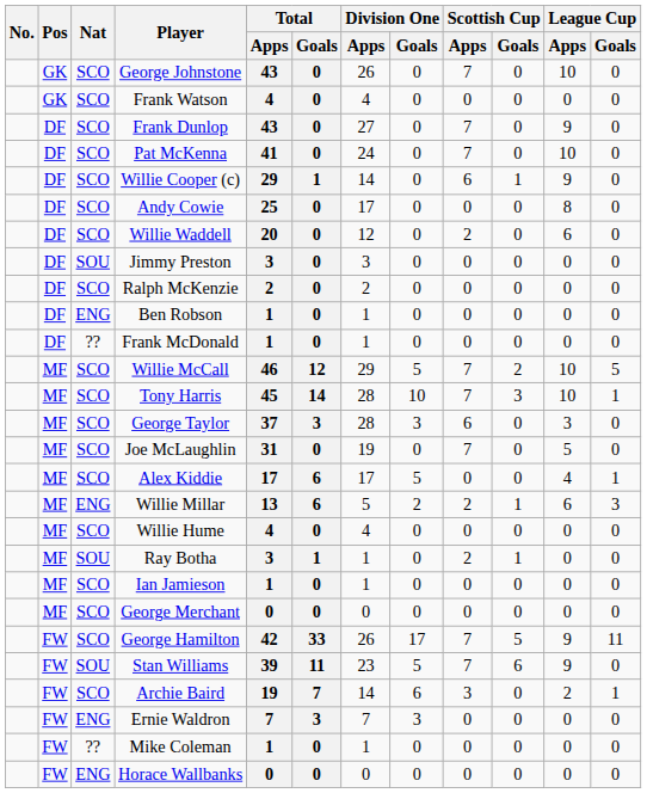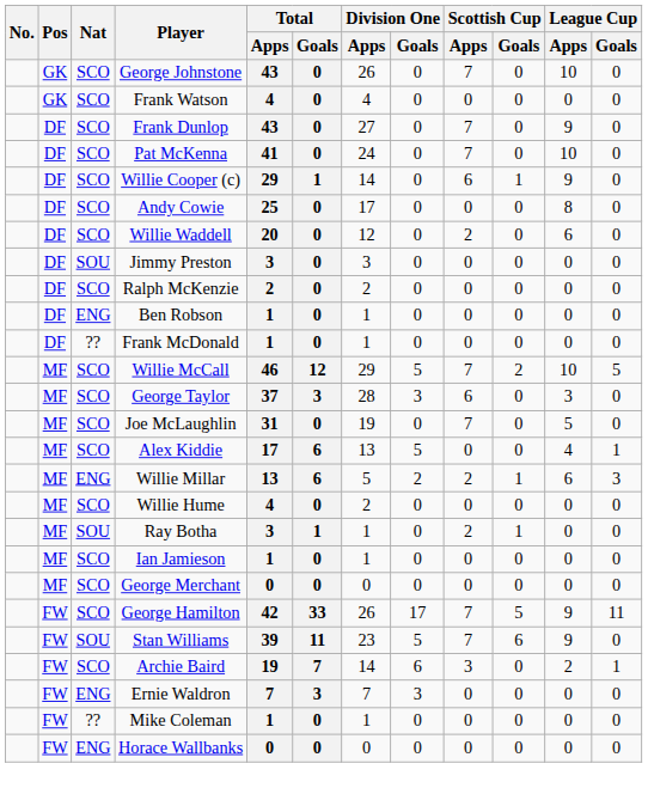 <table class="wikitable sortable" style="text-align: center;">
 <tr>
 <th rowspan="2"><abbr>No.</abbr></th>
 <th rowspan="2"><abbr>Pos</abbr></th>
 <th rowspan="2"><abbr>Nat</abbr></th>
 <th rowspan="2">Player</th>
 <th colspan="2">Total</th>
 <th colspan="2">Division One</th>
 <th colspan="2">Scottish Cup</th>
 <th colspan="2">League Cup</th>
 </tr>
 <tr>
 <th>Apps</th>
 <th>Goals</th>
 <th>Apps</th>
 <th>Goals</th>
 <th>Apps</th>
 <th>Goals</th>
 <th>Apps</th>
 <th>Goals</th>
 </tr>
 <tr>
 <td></td>
 <td><a href='#'>GK</a></td>
 <td> <a href='#'>SCO</a></td>
 <td><a href='#'>George Johnstone</a></td>
 <th>43</th>
 <th>0</th>
 <td>26</td>
 <td>0</td>
 <td>7</td>
 <td>0</td>
 <td>10</td>
 <td>0</td>
 </tr>
 <tr>
 <td></td>
 <td><a href='#'>GK</a></td>
 <td> <a href='#'>SCO</a></td>
 <td>Frank Watson</td>
 <th>4</th>
 <th>0</th>
 <td>4</td>
 <td>0</td>
 <td>0</td>
 <td>0</td>
 <td>0</td>
 <td>0</td>
 </tr>
 <tr>
 <td></td>
 <td><a href='#'>DF</a></td>
 <td> <a href='#'>SCO</a></td>
 <td><a href='#'>Frank Dunlop</a></td>
 <th>43</th>
 <th>0</th>
 <td>27</td>
 <td>0</td>
 <td>7</td>
 <td>0</td>
 <td>9</td>
 <td>0</td>
 </tr>
 <tr>
 <td></td>
 <td><a href='#'>DF</a></td>
 <td> <a href='#'>SCO</a></td>
 <td><a href='#'>Pat McKenna</a></td>
 <th>41</th>
 <th>0</th>
 <td>24</td>
 <td>0</td>
 <td>7</td>
 <td>0</td>
 <td>10</td>
 <td>0</td>
 </tr>
 <tr>
 <td></td>
 <td><a href='#'>DF</a></td>
 <td> <a href='#'>SCO</a></td>
 <td><a href='#'>Willie Cooper</a> (c)</td>
 <th>29</th>
 <th>1</th>
 <td>14</td>
 <td>0</td>
 <td>6</td>
 <td>1</td>
 <td>9</td>
 <td>0</td>
 </tr>
 <tr>
 <td></td>
 <td><a href='#'>DF</a></td>
 <td> <a href='#'>SCO</a></td>
 <td><a href='#'>Andy Cowie</a></td>
 <th>25</th>
 <th>0</th>
 <td>17</td>
 <td>0</td>
 <td>0</td>
 <td>0</td>
 <td>8</td>
 <td>0</td>
 </tr>
 <tr>
 <td></td>
 <td><a href='#'>DF</a></td>
 <td> <a href='#'>SCO</a></td>
 <td><a href='#'>Willie Waddell</a></td>
 <th>20</th>
 <th>0</th>
 <td>12</td>
 <td>0</td>
 <td>2</td>
 <td>0</td>
 <td>6</td>
 <td>0</td>
 </tr>
 <tr>
 <td></td>
 <td><a href='#'>DF</a></td>
 <td> <a href='#'>SOU</a></td>
 <td>Jimmy Preston</td>
 <th>3</th>
 <th>0</th>
 <td>3</td>
 <td>0</td>
 <td>0</td>
 <td>0</td>
 <td>0</td>
 <td>0</td>
 </tr>
 <tr>
 <td></td>
 <td><a href='#'>DF</a></td>
 <td> <a href='#'>SCO</a></td>
 <td>Ralph McKenzie</td>
 <th>2</th>
 <th>0</th>
 <td>2</td>
 <td>0</td>
 <td>0</td>
 <td>0</td>
 <td>0</td>
 <td>0</td>
 </tr>
 <tr>
 <td></td>
 <td><a href='#'>DF</a></td>
 <td> <a href='#'>ENG</a></td>
 <td>Ben Robson</td>
 <th>1</th>
 <th>0</th>
 <td>1</td>
 <td>0</td>
 <td>0</td>
 <td>0</td>
 <td>0</td>
 <td>0</td>
 </tr>
 <tr>
 <td></td>
 <td><a href='#'>DF</a></td>
 <td>??</td>
 <td>Frank McDonald</td>
 <th>1</th>
 <th>0</th>
 <td>1</td>
 <td>0</td>
 <td>0</td>
 <td>0</td>
 <td>0</td>
 <td>0</td>
 </tr>
 <tr>
 <td></td>
 <td><a href='#'>MF</a></td>
 <td> <a href='#'>SCO</a></td>
 <td><a href='#'>Willie McCall</a></td>
 <th>46</th>
 <th>12</th>
 <td>29</td>
 <td>5</td>
 <td>7</td>
 <td>2</td>
 <td>10</td>
 <td>5</td>
 </tr>
 <tr>
 <td></td>
 <td><a href='#'>MF</a></td>
 <td> <a href='#'>SCO</a></td>
-<td><a href='#'>Tony Harris</a></td>
-<th>45</th>
-<th>14</th>
-<td>28</td>
-<td>10</td>
-<td>7</td>
-<td>3</td>
-<td>10</td>
-<td>1</td>
-</tr>
-<tr>
-<td></td>
-<td><a href='#'>MF</a></td>
-<td> <a href='#'>SCO</a></td>
 <td><a href='#'>George Taylor</a></td>
 <th>37</th>
 <th>3</th>
 <td>28</td>
 <td>3</td>
 <td>6</td>
 <td>0</td>
 <td>3</td>
 <td>0</td>
 </tr>
 <tr>
 <td></td>
 <td><a href='#'>MF</a></td>
 <td> <a href='#'>SCO</a></td>
 <td>Joe McLaughlin</td>
 <th>31</th>
 <th>0</th>
 <td>19</td>
 <td>0</td>
 <td>7</td>
 <td>0</td>
 <td>5</td>
 <td>0</td>
 </tr>
 <tr>
 <td></td>
 <td><a href='#'>MF</a></td>
 <td> <a href='#'>SCO</a></td>
 <td><a href='#'>Alex Kiddie</a></td>
 <th>17</th>
 <th>6</th>
-<td>17</td>
+<td>13</td>
 <td>5</td>
 <td>0</td>
 <td>0</td>
 <td>4</td>
 <td>1</td>
 </tr>
 <tr>
 <td></td>
 <td><a href='#'>MF</a></td>
 <td> <a href='#'>ENG</a></td>
 <td>Willie Millar</td>
 <th>13</th>
 <th>6</th>
 <td>5</td>
 <td>2</td>
 <td>2</td>
 <td>1</td>
 <td>6</td>
 <td>3</td>
 </tr>
 <tr>
 <td></td>
 <td><a href='#'>MF</a></td>
 <td> <a href='#'>SCO</a></td>
 <td>Willie Hume</td>
 <th>4</th>
 <th>0</th>
-<td>4</td>
+<td>2</td>
 <td>0</td>
 <td>0</td>
 <td>0</td>
 <td>0</td>
 <td>0</td>
 </tr>
 <tr>
 <td></td>
 <td><a href='#'>MF</a></td>
 <td> <a href='#'>SOU</a></td>
 <td>Ray Botha</td>
 <th>3</th>
 <th>1</th>
 <td>1</td>
 <td>0</td>
 <td>2</td>
 <td>1</td>
 <td>0</td>
 <td>0</td>
 </tr>
 <tr>
 <td></td>
 <td><a href='#'>MF</a></td>
 <td> <a href='#'>SCO</a></td>
 <td><a href='#'>Ian Jamieson</a></td>
 <th>1</th>
 <th>0</th>
 <td>1</td>
 <td>0</td>
 <td>0</td>
 <td>0</td>
 <td>0</td>
 <td>0</td>
 </tr>
 <tr>
 <td></td>
 <td><a href='#'>MF</a></td>
 <td> <a href='#'>SCO</a></td>
 <td><a href='#'>George Merchant</a></td>
 <th>0</th>
 <th>0</th>
 <td>0</td>
 <td>0</td>
 <td>0</td>
 <td>0</td>
 <td>0</td>
 <td>0</td>
 </tr>
 <tr>
 <td></td>
 <td><a href='#'>FW</a></td>
 <td> <a href='#'>SCO</a></td>
 <td><a href='#'>George Hamilton</a></td>
 <th>42</th>
 <th>33</th>
 <td>26</td>
 <td>17</td>
 <td>7</td>
 <td>5</td>
 <td>9</td>
 <td>11</td>
 </tr>
 <tr>
 <td></td>
 <td><a href='#'>FW</a></td>
 <td> <a href='#'>SOU</a></td>
 <td><a href='#'>Stan Williams</a></td>
 <th>39</th>
 <th>11</th>
 <td>23</td>
 <td>5</td>
 <td>7</td>
 <td>6</td>
 <td>9</td>
 <td>0</td>
 </tr>
 <tr>
 <td></td>
 <td><a href='#'>FW</a></td>
 <td> <a href='#'>SCO</a></td>
 <td><a href='#'>Archie Baird</a></td>
 <th>19</th>
 <th>7</th>
 <td>14</td>
 <td>6</td>
 <td>3</td>
 <td>0</td>
 <td>2</td>
 <td>1</td>
 </tr>
 <tr>
 <td></td>
 <td><a href='#'>FW</a></td>
 <td> <a href='#'>ENG</a></td>
 <td>Ernie Waldron</td>
 <th>7</th>
 <th>3</th>
 <td>7</td>
 <td>3</td>
 <td>0</td>
 <td>0</td>
 <td>0</td>
 <td>0</td>
 </tr>
 <tr>
 <td></td>
 <td><a href='#'>FW</a></td>
 <td>??</td>
 <td>Mike Coleman</td>
 <th>1</th>
 <th>0</th>
 <td>1</td>
 <td>0</td>
 <td>0</td>
 <td>0</td>
 <td>0</td>
 <td>0</td>
 </tr>
 <tr>
 <td></td>
 <td><a href='#'>FW</a></td>
 <td> <a href='#'>ENG</a></td>
 <td><a href='#'>Horace Wallbanks</a></td>
 <th>0</th>
 <th>0</th>
 <td>0</td>
 <td>0</td>
 <td>0</td>
 <td>0</td>
 <td>0</td>
 <td>0</td>
 </tr>
 </table>
